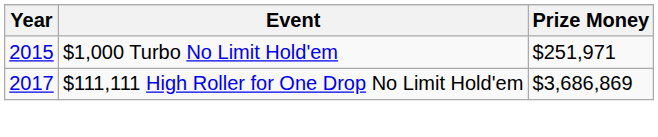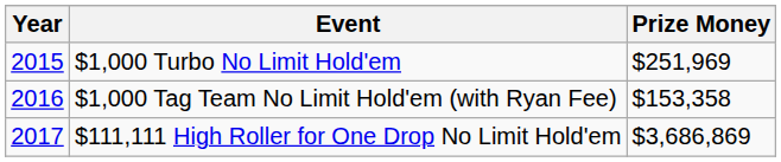 <table class="wikitable">
 <tr>
 </tr>
 <tr>
 <th>Year</th>
 <th>Event</th>
 <th>Prize Money</th>
 </tr>
 <tr>
 <td><a href='#'>2015</a></td>
 <td>$1,000 Turbo <a href='#'>No Limit Hold'em</a></td>
-<td>$251,971</td>
+<td>$251,969</td>
+</tr>
+<tr>
+<td><a href='#'>2016</a></td>
+<td>$1,000 Tag Team No Limit Hold'em (with Ryan Fee)</td>
+<td>$153,358</td>
 </tr>
 <tr>
 <td><a href='#'>2017</a></td>
 <td>$111,111 <a href='#'>High Roller for One Drop</a> No Limit Hold'em</td>
 <td>$3,686,869</td>
 </tr>
 </table>
